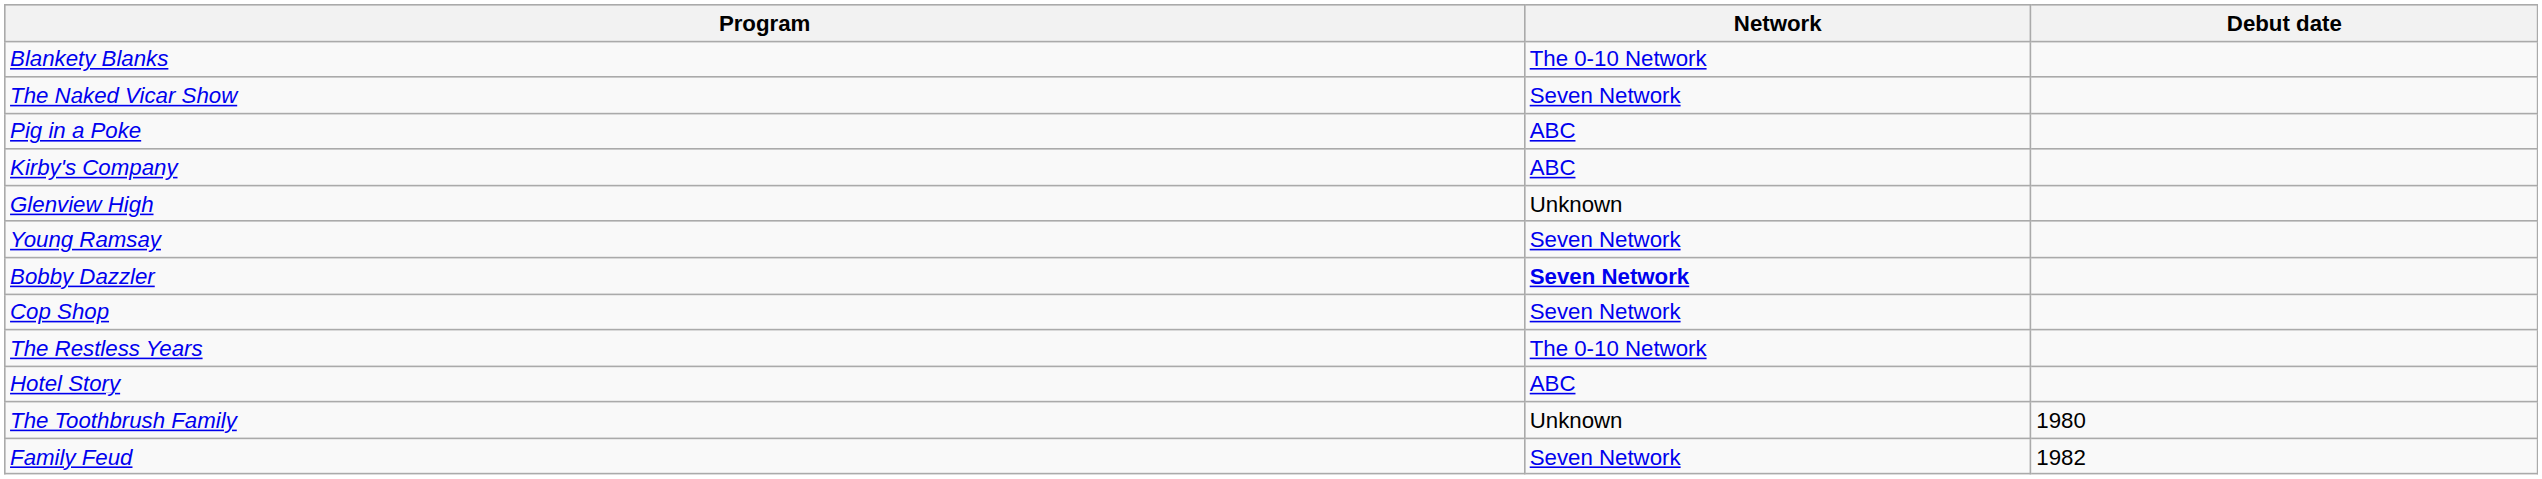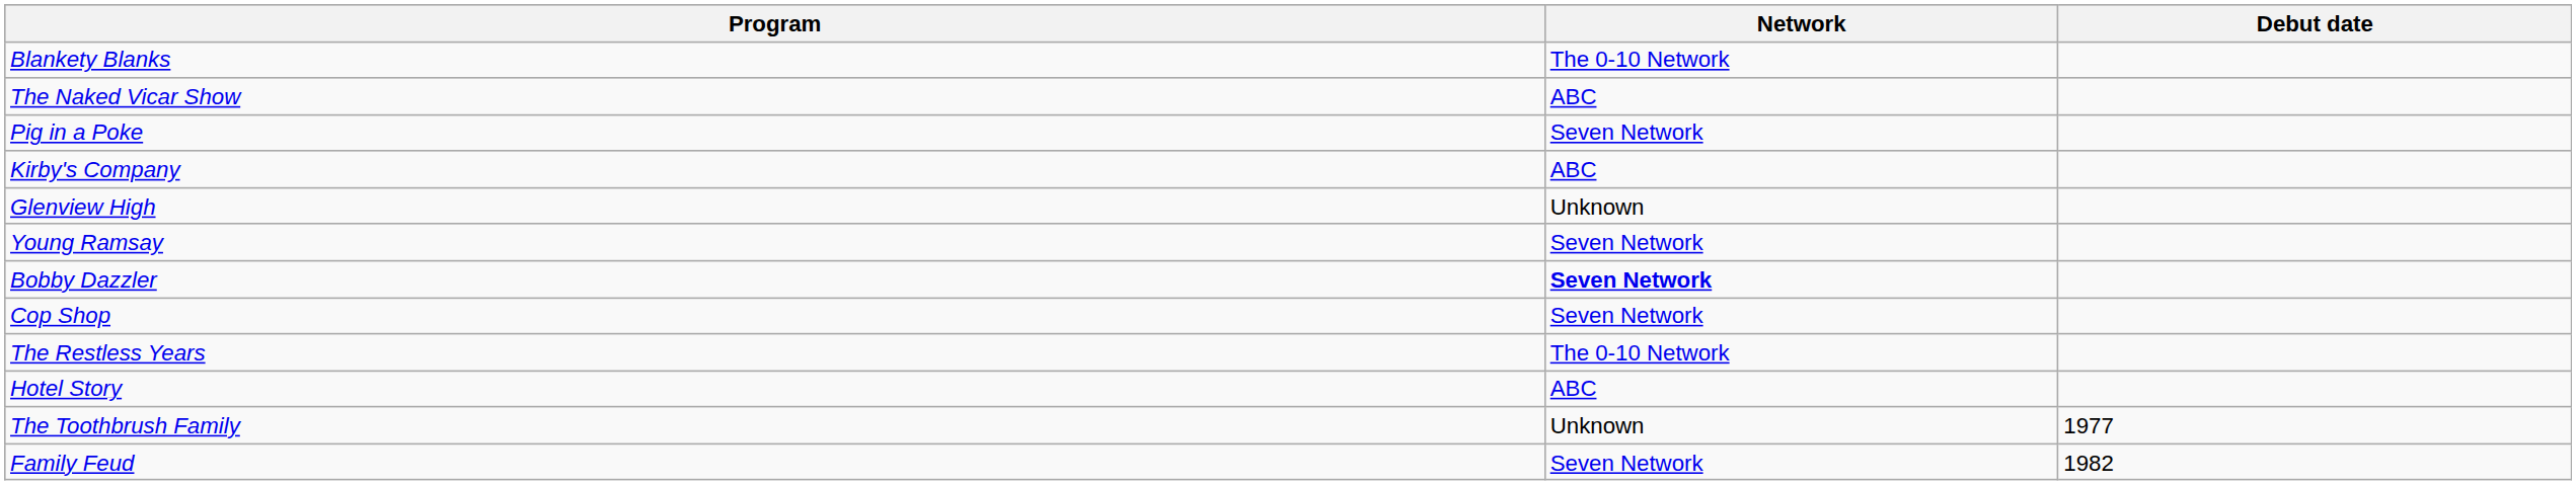 <table class="wikitable sortable" width="100%" style="font-size:87%;">
 <tr bgcolor="#efefef">
 <th width=60%>Program</th>
 <th width=20%>Network</th>
 <th width=20%>Debut date</th>
 </tr>
 <tr>
 <td><em><a href='#'>Blankety Blanks</a></em></td>
 <td><a href='#'>The 0-10 Network</a></td>
 <td></td>
 </tr>
 <tr>
 <td><em><a href='#'>The Naked Vicar Show</a></em></td>
-<td><a href='#'>Seven Network</a></td>
+<td><a href='#'>ABC</a></td>
 <td></td>
 </tr>
 <tr>
 <td><em><a href='#'>Pig in a Poke</a></em></td>
-<td><a href='#'>ABC</a></td>
+<td><a href='#'>Seven Network</a></td>
 <td></td>
 </tr>
 <tr>
 <td><em><a href='#'>Kirby's Company</a></em></td>
 <td><a href='#'>ABC</a></td>
 <td></td>
 </tr>
 <tr>
 <td><em><a href='#'>Glenview High</a></em></td>
 <td>Unknown</td>
 <td></td>
 </tr>
 <tr>
 <td><em><a href='#'>Young Ramsay</a></em></td>
 <td><a href='#'>Seven Network</a></td>
 <td></td>
 </tr>
 <tr>
 <td><em><a href='#'>Bobby Dazzler</a></em></td>
 <td><strong><a href='#'>Seven Network</a></strong></td>
 <td></td>
 </tr>
 <tr>
 <td><em><a href='#'>Cop Shop</a></em></td>
 <td><a href='#'>Seven Network</a></td>
 <td></td>
 </tr>
 <tr>
 <td><em><a href='#'>The Restless Years</a></em></td>
 <td><a href='#'>The 0-10 Network</a></td>
 <td></td>
 </tr>
 <tr>
 <td><em><a href='#'>Hotel Story</a></em></td>
 <td><a href='#'>ABC</a></td>
 <td></td>
 </tr>
 <tr>
 <td><em><a href='#'>The Toothbrush Family</a></em></td>
 <td>Unknown</td>
-<td>1980</td>
+<td>1977</td>
 </tr>
 <tr>
 <td><em><a href='#'>Family Feud</a></em></td>
 <td><a href='#'>Seven Network</a></td>
 <td>1982</td>
 </tr>
 </table>
